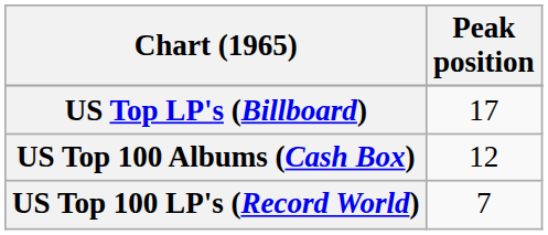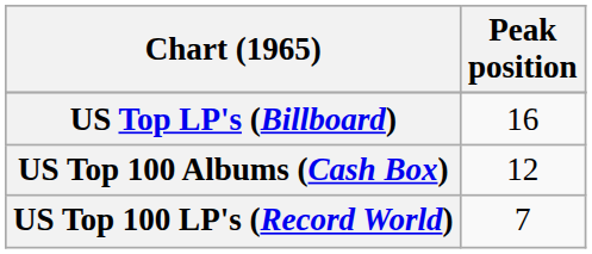 <table class="wikitable sortable plainrowheaders" style="text-align:center">
 <tr>
 <th scope="col">Chart (1965)</th>
 <th scope="col">Peak<br>position</th>
 </tr>
 <tr>
 </tr>
 <tr>
 <th scope="row">US <a href='#'>Top LP's</a> (<em><a href='#'>Billboard</a></em>)</th>
-<td>17</td>
+<td>16</td>
 </tr>
 <tr>
 <th scope="row">US Top 100 Albums (<em><a href='#'>Cash Box</a></em>)</th>
 <td>12</td>
 </tr>
 <tr>
 <th scope="row">US Top 100 LP's (<em><a href='#'>Record World</a></em>)</th>
 <td>7</td>
 </tr>
 </table>
